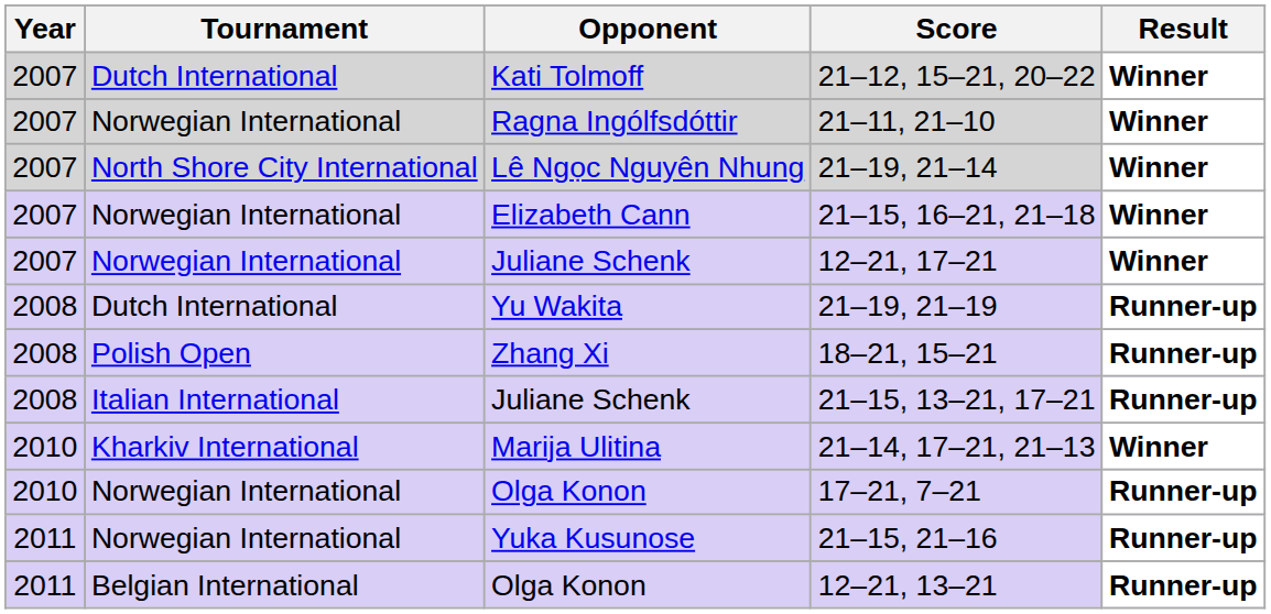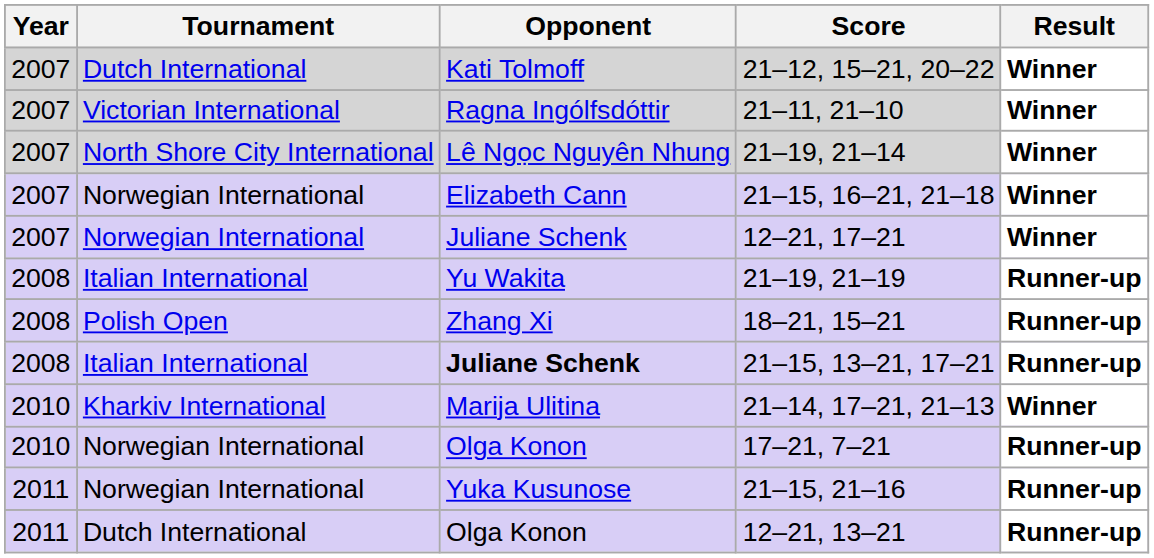 <table class="sortable wikitable" style="font-size:90%;">
 <tr>
 <th>Year</th>
 <th>Tournament</th>
 <th>Opponent</th>
 <th>Score</th>
 <th>Result</th>
 </tr>
 <tr style="background:#D5D5D5">
 <td align="center">2007</td>
 <td align="left"><a href='#'>Dutch International</a></td>
 <td align="left"> <a href='#'>Kati Tolmoff</a></td>
 <td align="left">21–12, 15–21, 20–22</td>
 <td style="text-align:left; background:white"> <strong>Winner</strong></td>
 </tr>
 <tr style="background:#D5D5D5">
 <td align="center">2007</td>
-<td align="left">Norwegian International</td>
+<td align="left"><a href='#'>Victorian International</a></td>
 <td align="left"> <a href='#'>Ragna Ingólfsdóttir</a></td>
 <td align="left">21–11, 21–10</td>
 <td style="text-align:left; background:white"> <strong>Winner</strong></td>
 </tr>
 <tr style="background:#D5D5D5">
 <td align="center">2007</td>
 <td align="left"><a href='#'>North Shore City International</a></td>
 <td align="left"> <a href='#'>Lê Ngọc Nguyên Nhung</a></td>
 <td align="left">21–19, 21–14</td>
 <td style="text-align:left; background:white"> <strong>Winner</strong></td>
 </tr>
 <tr style="background:#D8CEF6">
 <td align="center">2007</td>
 <td align="left">Norwegian International</td>
 <td align="left"> <a href='#'>Elizabeth Cann</a></td>
 <td align="left">21–15, 16–21, 21–18</td>
 <td style="text-align:left; background:white"> <strong>Winner</strong></td>
 </tr>
 <tr style="background:#D8CEF6">
 <td align="center">2007</td>
 <td align="left"><a href='#'>Norwegian International</a></td>
 <td align="left"> <a href='#'>Juliane Schenk</a></td>
 <td align="left">12–21, 17–21</td>
 <td style="text-align:left; background:white"> <strong>Winner</strong></td>
 </tr>
 <tr style="background:#D8CEF6">
 <td align="center">2008</td>
-<td align="left">Dutch International</td>
+<td align="left"><a href='#'>Italian International</a></td>
 <td align="left"> <a href='#'>Yu Wakita</a></td>
 <td align="left">21–19, 21–19</td>
 <td style="text-align:left; background:white"> <strong>Runner-up</strong></td>
 </tr>
 <tr style="background:#D8CEF6">
 <td align="center">2008</td>
 <td align="left"><a href='#'>Polish Open</a></td>
 <td align="left"> <a href='#'>Zhang Xi</a></td>
 <td align="left">18–21, 15–21</td>
 <td style="text-align:left; background:white"> <strong>Runner-up</strong></td>
 </tr>
 <tr style="background:#D8CEF6">
 <td align="center">2008</td>
 <td align="left"><a href='#'>Italian International</a></td>
-<td align="left"> Juliane Schenk</td>
+<td align="left"><strong> Juliane Schenk</strong></td>
 <td align="left">21–15, 13–21, 17–21</td>
 <td style="text-align:left; background:white"> <strong>Runner-up</strong></td>
 </tr>
 <tr style="background:#D8CEF6">
 <td align="center">2010</td>
 <td align="left"><a href='#'>Kharkiv International</a></td>
 <td align="left"> <a href='#'>Marija Ulitina</a></td>
 <td align="left">21–14, 17–21, 21–13</td>
 <td style="text-align:left; background:white"> <strong>Winner</strong></td>
 </tr>
 <tr style="background:#D8CEF6">
 <td align="center">2010</td>
 <td align="left">Norwegian International</td>
 <td align="left"> <a href='#'>Olga Konon</a></td>
 <td align="left">17–21, 7–21</td>
 <td style="text-align:left; background:white"> <strong>Runner-up</strong></td>
 </tr>
 <tr style="background:#D8CEF6">
 <td align="center">2011</td>
 <td align="left">Norwegian International</td>
 <td align="left"> <a href='#'>Yuka Kusunose</a></td>
 <td align="left">21–15, 21–16</td>
 <td style="text-align:left; background:white"> <strong>Runner-up</strong></td>
 </tr>
 <tr style="background:#D8CEF6">
 <td align="center">2011</td>
-<td align="left">Belgian International</td>
+<td align="left">Dutch International</td>
 <td align="left"> Olga Konon</td>
 <td align="left">12–21, 13–21</td>
 <td style="text-align:left; background:white"> <strong>Runner-up</strong></td>
 </tr>
 </table>
